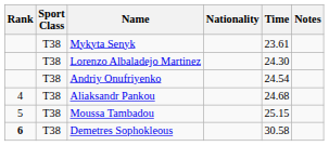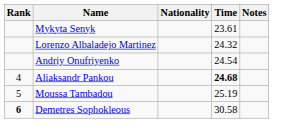 <table class="wikitable sortable" style="text-align:center">
 <tr>
 <th>Rank</th>
-<th>Sport<br>Class</th>
 <th>Name</th>
 <th>Nationality</th>
 <th>Time</th>
 <th>Notes</th>
 </tr>
 <tr>
 <td></td>
-<td>T38</td>
 <td align=left><a href='#'>Mykyta Senyk</a></td>
 <td align=left></td>
 <td>23.61</td>
 <td></td>
 </tr>
 <tr>
 <td></td>
-<td>T38</td>
 <td align=left><a href='#'>Lorenzo Albaladejo Martinez</a></td>
 <td align=left></td>
-<td>24.30</td>
+<td>24.32</td>
 <td></td>
 </tr>
 <tr>
 <td></td>
-<td>T38</td>
 <td align=left><a href='#'>Andriy Onufriyenko</a></td>
 <td align=left></td>
 <td>24.54</td>
 <td></td>
 </tr>
 <tr>
 <td>4</td>
-<td>T38</td>
 <td align=left><a href='#'>Aliaksandr Pankou</a></td>
 <td align=left></td>
-<td>24.68</td>
+<td><strong>24.68</strong></td>
 <td></td>
 </tr>
 <tr>
 <td>5</td>
-<td>T38</td>
 <td align=left><a href='#'>Moussa Tambadou</a></td>
 <td align=left></td>
-<td>25.15</td>
+<td>25.19</td>
 <td></td>
 </tr>
 <tr>
 <td><strong>6</strong></td>
-<td>T38</td>
 <td align=left><a href='#'>Demetres Sophokleous</a></td>
 <td align=left></td>
 <td>30.58</td>
 <td></td>
 </tr>
 </table>
